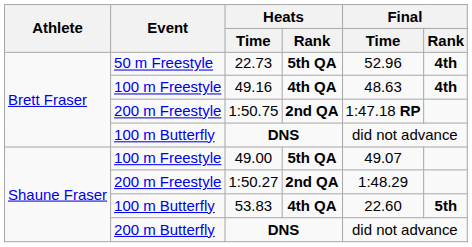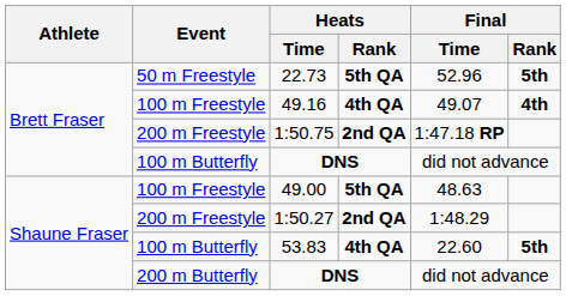 <table class=wikitable style="font-size:90%">
 <tr>
 <th rowspan="2">Athlete</th>
 <th rowspan="2">Event</th>
 <th colspan="2">Heats</th>
 <th colspan="2">Final</th>
 </tr>
 <tr>
 <th>Time</th>
 <th>Rank</th>
 <th>Time</th>
 <th>Rank</th>
 </tr>
 <tr>
 <td rowspan="4"><a href='#'>Brett Fraser</a></td>
 <td><a href='#'>50 m Freestyle</a></td>
 <td align=center>22.73</td>
 <td align=center><strong>5th QA</strong></td>
 <td align=center>52.96</td>
-<td align=center><strong>4th</strong></td>
+<td align=center><strong>5th</strong></td>
 </tr>
 <tr>
 <td><a href='#'>100 m Freestyle</a></td>
 <td align=center>49.16</td>
 <td align=center><strong>4th QA</strong></td>
-<td align=center>48.63</td>
+<td align=center>49.07</td>
 <td align=center><strong>4th</strong></td>
 </tr>
 <tr>
 <td><a href='#'>200 m Freestyle</a></td>
 <td align=center>1:50.75</td>
 <td align=center><strong>2nd QA</strong></td>
 <td align=center>1:47.18 <strong>RP</strong></td>
 <td align=center></td>
 </tr>
 <tr>
 <td><a href='#'>100 m Butterfly</a></td>
 <td align=center colspan=2><strong>DNS</strong></td>
 <td align=center colspan=2>did not advance</td>
 </tr>
 <tr>
 <td rowspan="4"><a href='#'>Shaune Fraser</a></td>
 <td><a href='#'>100 m Freestyle</a></td>
 <td align=center>49.00</td>
 <td align=center><strong>5th QA</strong></td>
-<td align=center>49.07</td>
+<td align=center>48.63</td>
 <td align=center></td>
 </tr>
 <tr>
 <td><a href='#'>200 m Freestyle</a></td>
 <td align=center>1:50.27</td>
 <td align=center><strong>2nd QA</strong></td>
 <td align=center>1:48.29</td>
 <td align=center></td>
 </tr>
 <tr>
 <td><a href='#'>100 m Butterfly</a></td>
 <td align=center>53.83</td>
 <td align=center><strong>4th QA</strong></td>
 <td align=center>22.60</td>
 <td align=center><strong>5th</strong></td>
 </tr>
 <tr>
 <td><a href='#'>200 m Butterfly</a></td>
 <td align=center colspan=2><strong>DNS</strong></td>
 <td align=center colspan=2>did not advance</td>
 </tr>
 </table>
